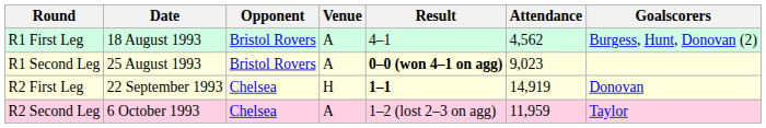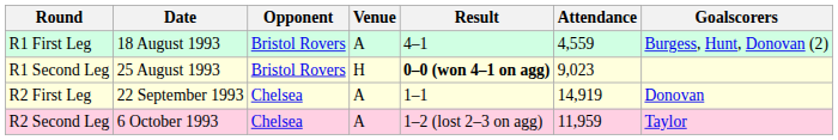 <table class="wikitable">
 <tr>
 <th>Round</th>
 <th>Date</th>
 <th>Opponent</th>
 <th>Venue</th>
 <th>Result</th>
 <th>Attendance</th>
 <th>Goalscorers</th>
 </tr>
 <tr style="background-color: #d0ffe3;">
 <td>R1 First Leg</td>
 <td>18 August 1993</td>
 <td><a href='#'>Bristol Rovers</a></td>
 <td>A</td>
 <td>4–1</td>
-<td>4,562</td>
+<td>4,559</td>
 <td><a href='#'>Burgess</a>, <a href='#'>Hunt</a>, <a href='#'>Donovan</a> (2)</td>
 </tr>
 <tr style="background-color: #ffffdd;">
 <td>R1 Second Leg</td>
 <td>25 August 1993</td>
 <td><a href='#'>Bristol Rovers</a></td>
-<td>A</td>
+<td>H</td>
 <td><strong>0–0 (won 4–1 on agg)</strong></td>
 <td>9,023</td>
 <td></td>
 </tr>
 <tr style="background-color: #ffffdd;">
 <td>R2 First Leg</td>
 <td>22 September 1993</td>
 <td><a href='#'>Chelsea</a></td>
-<td>H</td>
-<td><strong>1–1</strong></td>
+<td>A</td>
+<td>1–1</td>
 <td>14,919</td>
 <td><a href='#'>Donovan</a></td>
 </tr>
 <tr style="background-color: #ffd0e3;">
 <td>R2 Second Leg</td>
 <td>6 October 1993</td>
 <td><a href='#'>Chelsea</a></td>
 <td>A</td>
 <td>1–2 (lost 2–3 on agg)</td>
 <td>11,959</td>
 <td><a href='#'>Taylor</a></td>
 </tr>
 </table>
